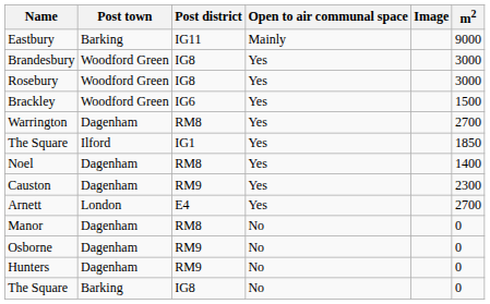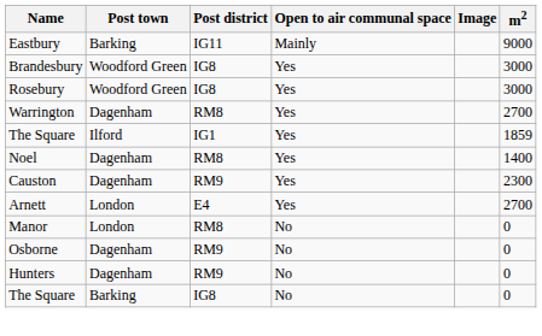 <table class="wikitable sortable">
 <tr>
 <th>Name</th>
 <th>Post town</th>
 <th>Post district</th>
 <th>Open to air communal space</th>
 <th>Image</th>
 <th>m<sup>2</sup></th>
 </tr>
 <tr>
 <td>Eastbury</td>
 <td>Barking</td>
 <td>IG11</td>
 <td>Mainly</td>
 <td></td>
 <td>9000</td>
 </tr>
 <tr>
 <td>Brandesbury</td>
 <td>Woodford Green</td>
 <td>IG8</td>
 <td>Yes</td>
 <td></td>
 <td>3000</td>
 </tr>
 <tr>
 <td>Rosebury</td>
 <td>Woodford Green</td>
 <td>IG8</td>
 <td>Yes</td>
 <td></td>
 <td>3000</td>
 </tr>
 <tr>
-<td>Brackley</td>
-<td>Woodford Green</td>
-<td>IG6</td>
-<td>Yes</td>
-<td></td>
-<td>1500</td>
-</tr>
-<tr>
 <td>Warrington</td>
 <td>Dagenham</td>
 <td>RM8</td>
 <td>Yes</td>
 <td></td>
 <td>2700</td>
 </tr>
 <tr>
 <td>The Square</td>
 <td>Ilford</td>
 <td>IG1</td>
 <td>Yes</td>
 <td></td>
-<td>1850</td>
+<td>1859</td>
 </tr>
 <tr>
 <td>Noel</td>
 <td>Dagenham</td>
 <td>RM8</td>
 <td>Yes</td>
 <td></td>
 <td>1400</td>
 </tr>
 <tr>
 <td>Causton</td>
 <td>Dagenham</td>
 <td>RM9</td>
 <td>Yes</td>
 <td></td>
 <td>2300</td>
 </tr>
 <tr>
 <td>Arnett</td>
 <td>London</td>
 <td>E4</td>
 <td>Yes</td>
 <td></td>
 <td>2700</td>
 </tr>
 <tr>
 <td>Manor</td>
-<td>Dagenham</td>
+<td>London</td>
 <td>RM8</td>
 <td>No</td>
 <td></td>
 <td>0</td>
 </tr>
 <tr>
 <td>Osborne</td>
 <td>Dagenham</td>
 <td>RM9</td>
 <td>No</td>
 <td></td>
 <td>0</td>
 </tr>
 <tr>
 <td>Hunters</td>
 <td>Dagenham</td>
 <td>RM9</td>
 <td>No</td>
 <td></td>
 <td>0</td>
 </tr>
 <tr>
 <td>The Square</td>
 <td>Barking</td>
 <td>IG8</td>
 <td>No</td>
 <td></td>
 <td>0</td>
 </tr>
 </table>
